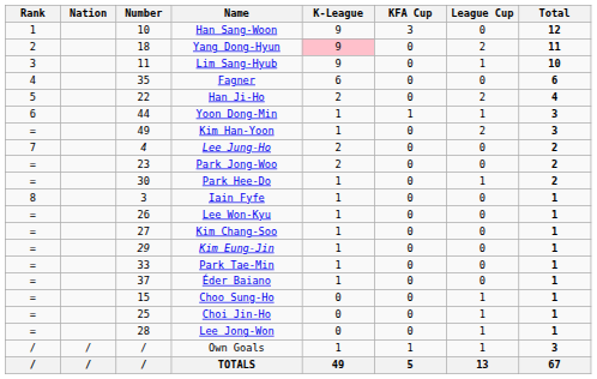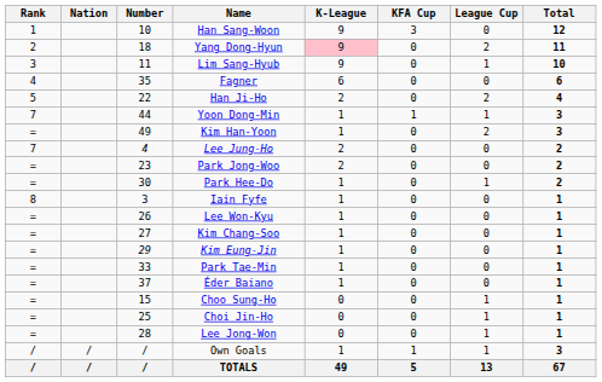 <table class="wikitable" style="font-size: 95%; text-align: center;">
 <tr>
 <th width=60>Rank</th>
 <th width=60>Nation</th>
 <th width=60>Number</th>
 <th width=150>Name</th>
 <th width=80>K-League</th>
 <th width=80>KFA Cup</th>
 <th width=80>League Cup</th>
 <th width=80>Total</th>
 </tr>
 <tr>
 <td>1</td>
 <td></td>
 <td>10</td>
 <td><a href='#'>Han Sang-Woon</a></td>
 <td>9</td>
 <td>3</td>
 <td>0</td>
 <td><strong>12</strong></td>
 </tr>
 <tr>
 <td>2</td>
 <td></td>
 <td>18</td>
 <td><a href='#'>Yang Dong-Hyun</a></td>
 <td style="background: pink;">9</td>
 <td>0</td>
 <td>2</td>
 <td><strong>11</strong></td>
 </tr>
 <tr>
 <td>3</td>
 <td></td>
 <td>11</td>
 <td><a href='#'>Lim Sang-Hyub</a></td>
 <td>9</td>
 <td>0</td>
 <td>1</td>
 <td><strong>10</strong></td>
 </tr>
 <tr>
 <td>4</td>
 <td></td>
 <td>35</td>
 <td><a href='#'>Fagner</a></td>
 <td>6</td>
 <td>0</td>
 <td>0</td>
 <td><strong>6</strong></td>
 </tr>
 <tr>
 <td>5</td>
 <td></td>
 <td>22</td>
 <td><a href='#'>Han Ji-Ho</a></td>
 <td>2</td>
 <td>0</td>
 <td>2</td>
 <td><strong>4</strong></td>
 </tr>
 <tr>
-<td>6</td>
+<td>7</td>
 <td></td>
 <td>44</td>
 <td><a href='#'>Yoon Dong-Min</a></td>
 <td>1</td>
 <td>1</td>
 <td>1</td>
 <td><strong>3</strong></td>
 </tr>
 <tr>
 <td>=</td>
 <td></td>
 <td>49</td>
 <td><a href='#'>Kim Han-Yoon</a></td>
 <td>1</td>
 <td>0</td>
 <td>2</td>
 <td><strong>3</strong></td>
 </tr>
 <tr>
 <td>7</td>
 <td></td>
 <td><em>4</em></td>
 <td><em><a href='#'>Lee Jung-Ho</a></em></td>
 <td>2</td>
 <td>0</td>
 <td>0</td>
 <td><strong>2</strong></td>
 </tr>
 <tr>
 <td>=</td>
 <td></td>
 <td>23</td>
 <td><a href='#'>Park Jong-Woo</a></td>
 <td>2</td>
 <td>0</td>
 <td>0</td>
 <td><strong>2</strong></td>
 </tr>
 <tr>
 <td>=</td>
 <td></td>
 <td>30</td>
 <td><a href='#'>Park Hee-Do</a></td>
 <td>1</td>
 <td>0</td>
 <td>1</td>
 <td><strong>2</strong></td>
 </tr>
 <tr>
 <td>8</td>
 <td></td>
 <td>3</td>
 <td><a href='#'>Iain Fyfe</a></td>
 <td>1</td>
 <td>0</td>
 <td>0</td>
 <td><strong>1</strong></td>
 </tr>
 <tr>
 <td>=</td>
 <td></td>
 <td>26</td>
 <td><a href='#'>Lee Won-Kyu</a></td>
 <td>1</td>
 <td>0</td>
 <td>0</td>
 <td><strong>1</strong></td>
 </tr>
 <tr>
 <td>=</td>
 <td></td>
 <td>27</td>
 <td><a href='#'>Kim Chang-Soo</a></td>
 <td>1</td>
 <td>0</td>
 <td>0</td>
 <td><strong>1</strong></td>
 </tr>
 <tr>
 <td>=</td>
 <td></td>
 <td><em>29</em></td>
 <td><em><a href='#'>Kim Eung-Jin</a></em></td>
 <td>1</td>
 <td>0</td>
 <td>0</td>
 <td><strong>1</strong></td>
 </tr>
 <tr>
 <td>=</td>
 <td></td>
 <td>33</td>
 <td><a href='#'>Park Tae-Min</a></td>
 <td>1</td>
 <td>0</td>
 <td>0</td>
 <td><strong>1</strong></td>
 </tr>
 <tr>
 <td>=</td>
 <td></td>
 <td>37</td>
 <td><a href='#'>Éder Baiano</a></td>
 <td>1</td>
 <td>0</td>
 <td>0</td>
 <td><strong>1</strong></td>
 </tr>
 <tr>
 <td>=</td>
 <td></td>
 <td>15</td>
 <td><a href='#'>Choo Sung-Ho</a></td>
 <td>0</td>
 <td>0</td>
 <td>1</td>
 <td><strong>1</strong></td>
 </tr>
 <tr>
 <td>=</td>
 <td></td>
 <td>25</td>
 <td><a href='#'>Choi Jin-Ho</a></td>
 <td>0</td>
 <td>0</td>
 <td>1</td>
 <td><strong>1</strong></td>
 </tr>
 <tr>
 <td>=</td>
 <td></td>
 <td>28</td>
 <td><a href='#'>Lee Jong-Won</a></td>
 <td>0</td>
 <td>0</td>
 <td>1</td>
 <td><strong>1</strong></td>
 </tr>
 <tr>
 <td>/</td>
 <td>/</td>
 <td>/</td>
 <td>Own Goals</td>
 <td>1</td>
 <td>1</td>
 <td>1</td>
 <td><strong>3</strong></td>
 </tr>
 <tr>
 <th>/</th>
 <th>/</th>
 <th>/</th>
 <th>TOTALS</th>
 <th>49</th>
 <th>5</th>
 <th>13</th>
 <th>67</th>
 </tr>
 </table>
